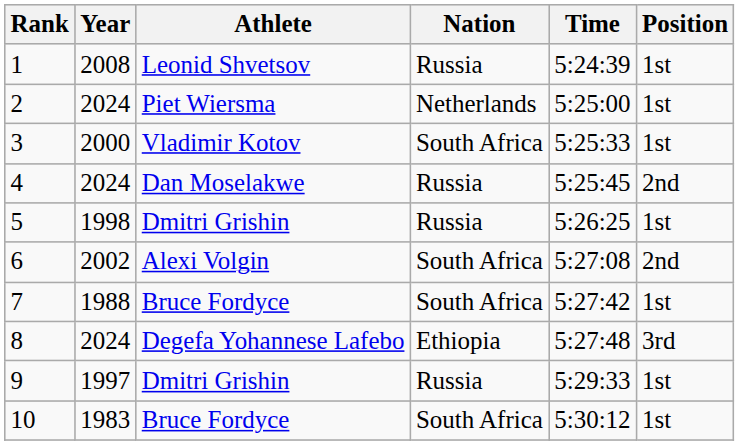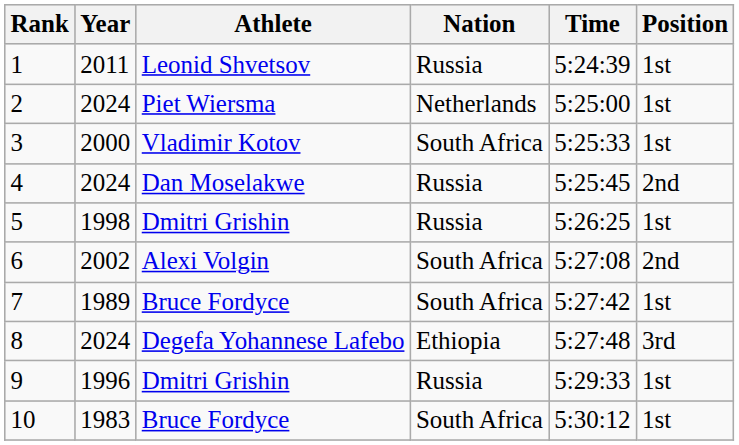 <table class="wikitable sortable">
 <tr>
 <th>Rank</th>
 <th>Year</th>
 <th>Athlete</th>
 <th>Nation</th>
 <th>Time</th>
 <th>Position</th>
 </tr>
 <tr>
 <td>1</td>
-<td>2008</td>
+<td>2011</td>
 <td><a href='#'>Leonid Shvetsov</a></td>
 <td> Russia</td>
 <td>5:24:39</td>
 <td>1st</td>
 </tr>
 <tr>
 <td>2</td>
 <td>2024</td>
 <td><a href='#'>Piet Wiersma</a></td>
 <td> Netherlands</td>
 <td>5:25:00</td>
 <td>1st</td>
 </tr>
 <tr>
 <td>3</td>
 <td>2000</td>
 <td><a href='#'>Vladimir Kotov</a></td>
 <td> South Africa</td>
 <td>5:25:33</td>
 <td>1st</td>
 </tr>
 <tr>
 <td>4</td>
 <td>2024</td>
 <td><a href='#'>Dan Moselakwe</a></td>
 <td> Russia</td>
 <td>5:25:45</td>
 <td>2nd</td>
 </tr>
 <tr>
 <td>5</td>
 <td>1998</td>
 <td><a href='#'>Dmitri Grishin</a></td>
 <td> Russia</td>
 <td>5:26:25</td>
 <td>1st</td>
 </tr>
 <tr>
 <td>6</td>
 <td>2002</td>
 <td><a href='#'>Alexi Volgin</a></td>
 <td> South Africa</td>
 <td>5:27:08</td>
 <td>2nd</td>
 </tr>
 <tr>
 <td>7</td>
-<td>1988</td>
+<td>1989</td>
 <td><a href='#'>Bruce Fordyce</a></td>
 <td> South Africa</td>
 <td>5:27:42</td>
 <td>1st</td>
 </tr>
 <tr>
 <td>8</td>
 <td>2024</td>
 <td><a href='#'>Degefa Yohannese Lafebo</a></td>
 <td> Ethiopia</td>
 <td>5:27:48</td>
 <td>3rd</td>
 </tr>
 <tr>
 <td>9</td>
-<td>1997</td>
+<td>1996</td>
 <td><a href='#'>Dmitri Grishin</a></td>
 <td> Russia</td>
 <td>5:29:33</td>
 <td>1st</td>
 </tr>
 <tr>
 <td>10</td>
 <td>1983</td>
 <td><a href='#'>Bruce Fordyce</a></td>
 <td> South Africa</td>
 <td>5:30:12</td>
 <td>1st</td>
 </tr>
 </table>
